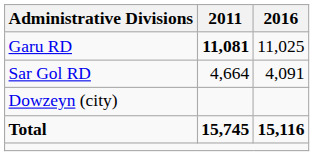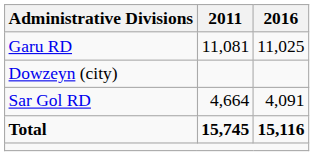 <table class="wikitable">
 <tr>
 <th>Administrative Divisions</th>
 <th>2011</th>
 <th>2016</th>
 </tr>
 <tr>
 <td><a href='#'>Garu RD</a></td>
-<td style="text-align: right;"><strong>11,081</strong></td>
+<td style="text-align: right;">11,081</td>
 <td style="text-align: right;">11,025</td>
+</tr>
+<tr>
+<td><a href='#'>Dowzeyn</a> (city)</td>
+<td style="text-align: right;"></td>
+<td style="text-align: right;"></td>
 </tr>
 <tr>
 <td><a href='#'>Sar Gol RD</a></td>
 <td style="text-align: right;">4,664</td>
 <td style="text-align: right;">4,091</td>
-</tr>
-<tr>
-<td><a href='#'>Dowzeyn</a> (city)</td>
-<td style="text-align: right;"></td>
-<td style="text-align: right;"></td>
 </tr>
 <tr>
 <td><strong>Total</strong></td>
 <td style="text-align: right;"><strong>15,745</strong></td>
 <td style="text-align: right;"><strong>15,116</strong></td>
 </tr>
 <tr>
 <td colspan=3></td>
 </tr>
 </table>
